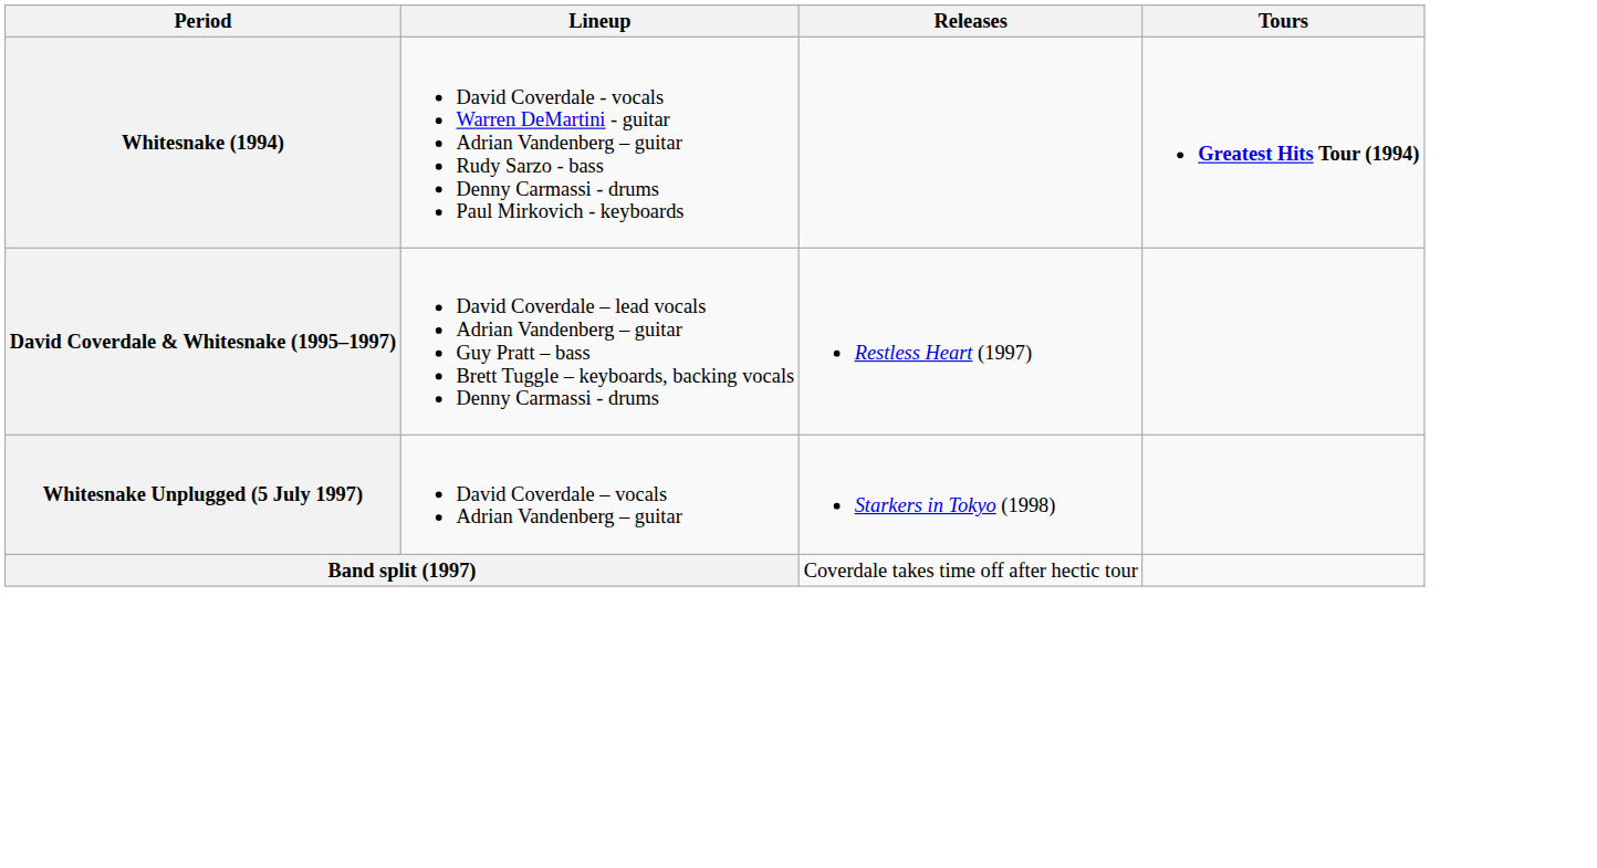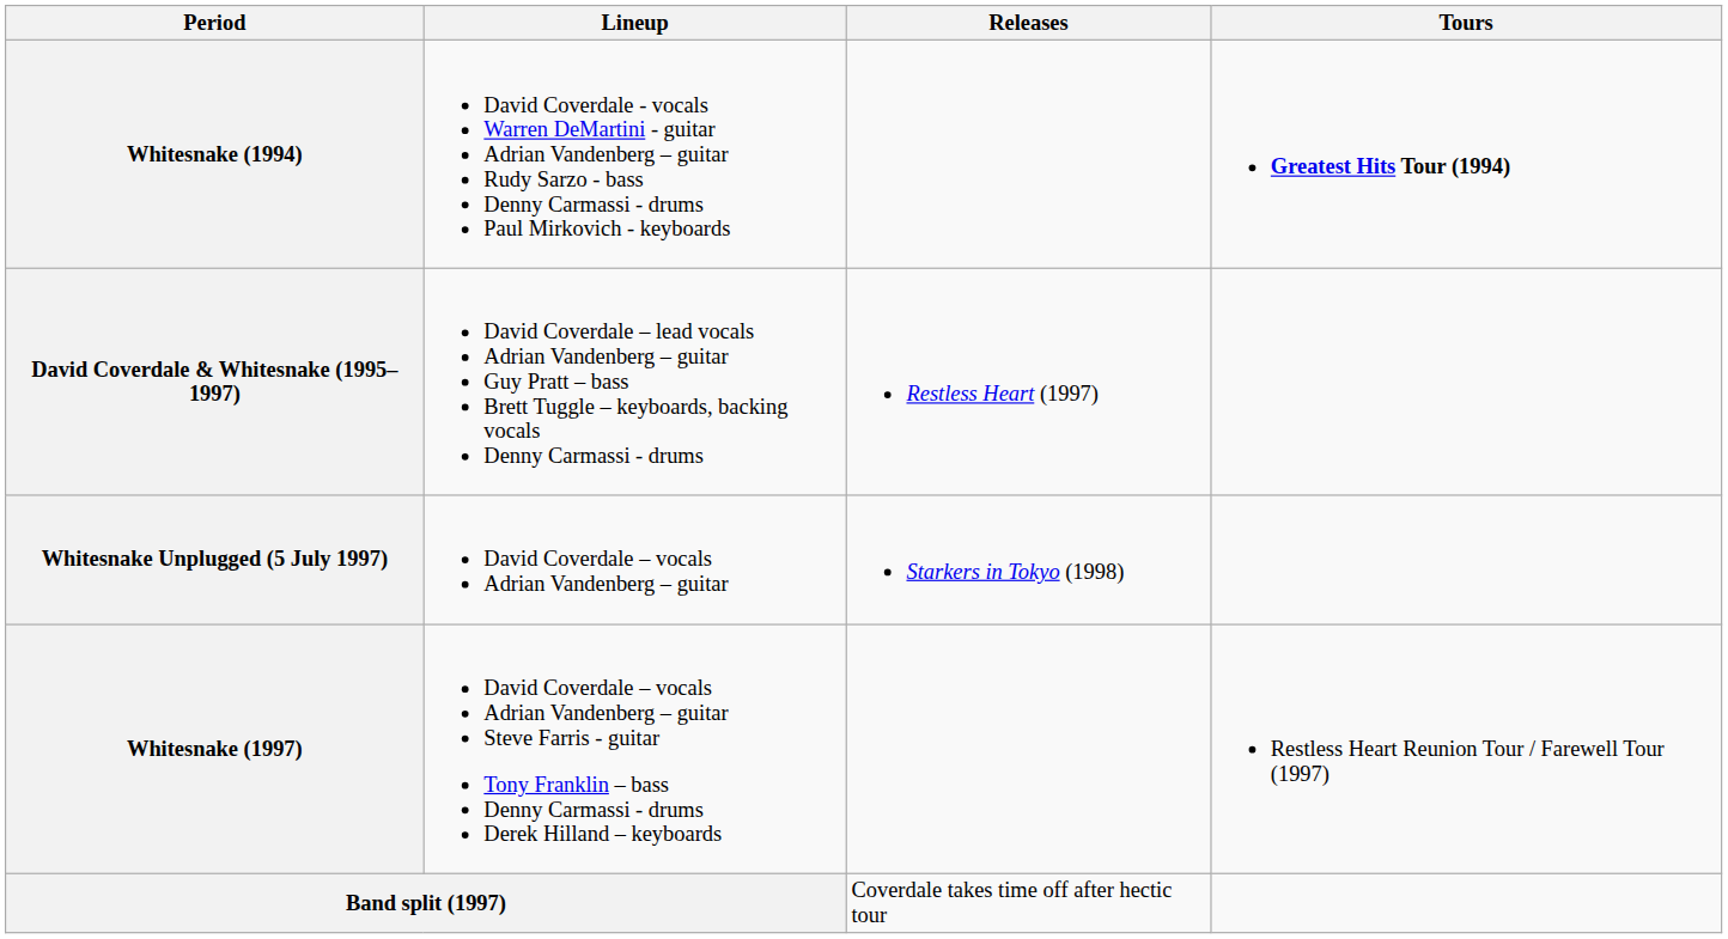 <table class="wikitable">
 <tr>
 <th>Period</th>
 <th>Lineup</th>
 <th>Releases</th>
 <th>Tours</th>
 </tr>
 <tr>
 <th bgcolor="#E7EBEE">Whitesnake (1994)</th>
 <td><br><ul><li>David Coverdale - vocals</li><li><a href='#'>Warren DeMartini</a> - guitar</li><li>Adrian Vandenberg – guitar</li><li>Rudy Sarzo - bass</li><li>Denny Carmassi - drums</li><li>Paul Mirkovich - keyboards</li></ul></td>
 <td></td>
 <td><strong><br><ul><li><a href='#'>Greatest Hits</a> Tour (1994)</li></ul></strong></td>
 </tr>
 <tr>
 <th bgcolor="#E7EBEE">David Coverdale & Whitesnake (1995–1997)</th>
 <td><br><ul><li>David Coverdale – lead vocals</li><li>Adrian Vandenberg – guitar</li><li>Guy Pratt – bass</li><li>Brett Tuggle – keyboards, backing vocals</li><li>Denny Carmassi - drums</li></ul></td>
 <td><br><ul><li><em><a href='#'>Restless Heart</a></em> (1997)</li></ul></td>
 <td></td>
 </tr>
 <tr>
 <th bgcolor="#E7EBEE">Whitesnake Unplugged (5 July 1997)</th>
 <td><br><ul><li>David Coverdale – vocals</li><li>Adrian Vandenberg – guitar</li></ul></td>
 <td><br><ul><li><em><a href='#'>Starkers in Tokyo</a></em> (1998)</li></ul></td>
 <td></td>
 </tr>
 <tr>
+<th bgcolor="#E7EBEE">Whitesnake (1997)</th>
+<td><br><ul><li>David Coverdale – vocals</li><li>Adrian Vandenberg – guitar</li><li>Steve Farris - guitar</li></ul><ul><li><a href='#'>Tony Franklin</a> – bass</li><li>Denny Carmassi - drums</li><li>Derek Hilland – keyboards</li></ul></td>
+<td></td>
+<td><br><ul><li>Restless Heart Reunion Tour / Farewell Tour (1997)</li></ul></td>
+</tr>
+<tr>
 <th colspan="2">Band split (1997)</th>
 <td>Coverdale takes time off after hectic tour</td>
 </tr>
 </table>
